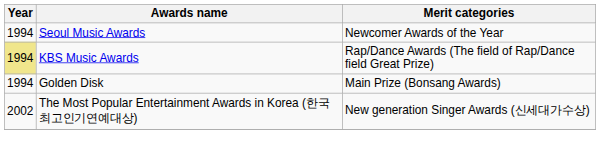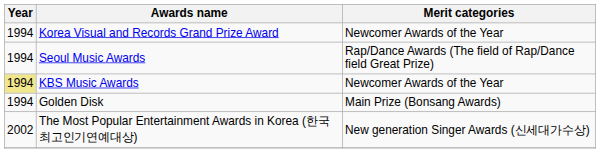 <table class="wikitable" style="width:800px">
 <tr>
 <th width=10>Year</th>
 <th>Awards name</th>
 <th>Merit categories</th>
 </tr>
 <tr>
 <td>1994</td>
+<td><a href='#'>Korea Visual and Records Grand Prize Award</a></td>
+<td>Newcomer Awards of the Year</td>
+</tr>
+<tr>
+<td>1994</td>
 <td><a href='#'>Seoul Music Awards</a></td>
-<td>Newcomer Awards of the Year</td>
+<td>Rap/Dance Awards (The field of Rap/Dance field Great Prize)</td>
 </tr>
 <tr>
 <td style="background: khaki;">1994</td>
 <td><a href='#'>KBS Music Awards</a></td>
-<td>Rap/Dance Awards (The field of Rap/Dance field Great Prize)</td>
+<td>Newcomer Awards of the Year</td>
 </tr>
 <tr>
 <td>1994</td>
 <td>Golden Disk</td>
 <td>Main Prize (Bonsang Awards)</td>
 </tr>
 <tr>
 <td>2002</td>
 <td>The Most Popular Entertainment Awards in Korea (한국최고인기연예대상)</td>
 <td>New generation Singer Awards (신세대가수상)</td>
 </tr>
 <tr>
 </tr>
 </table>
